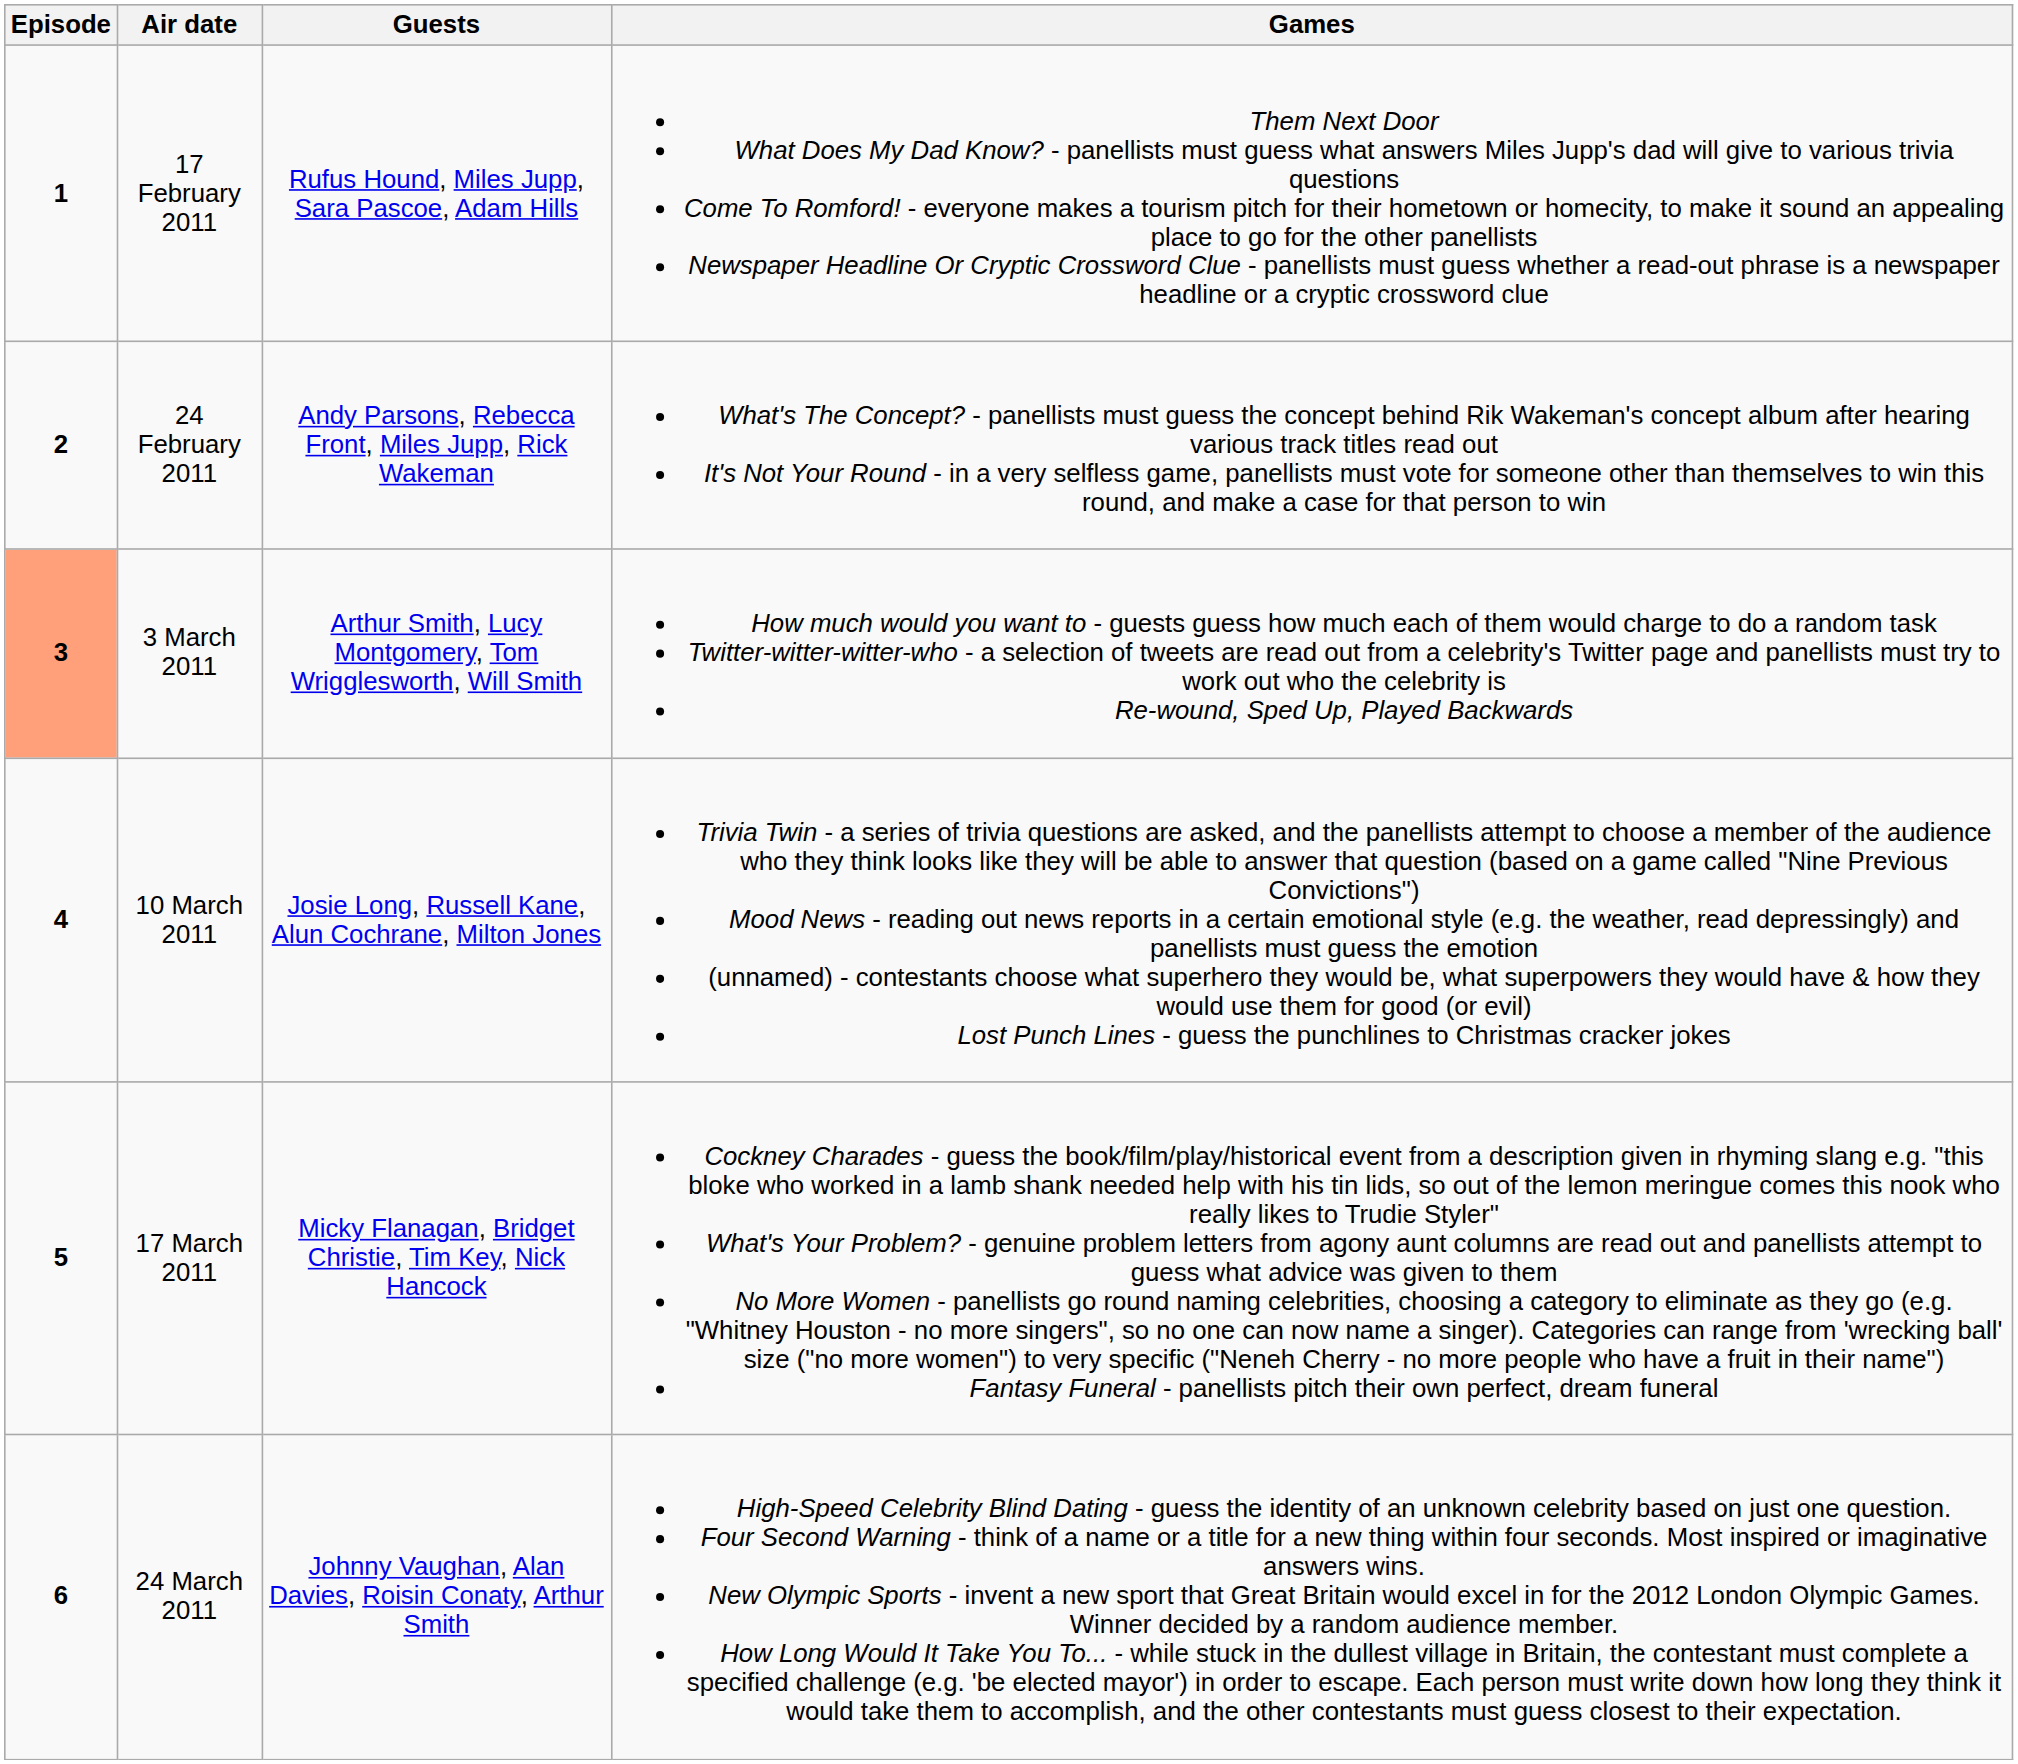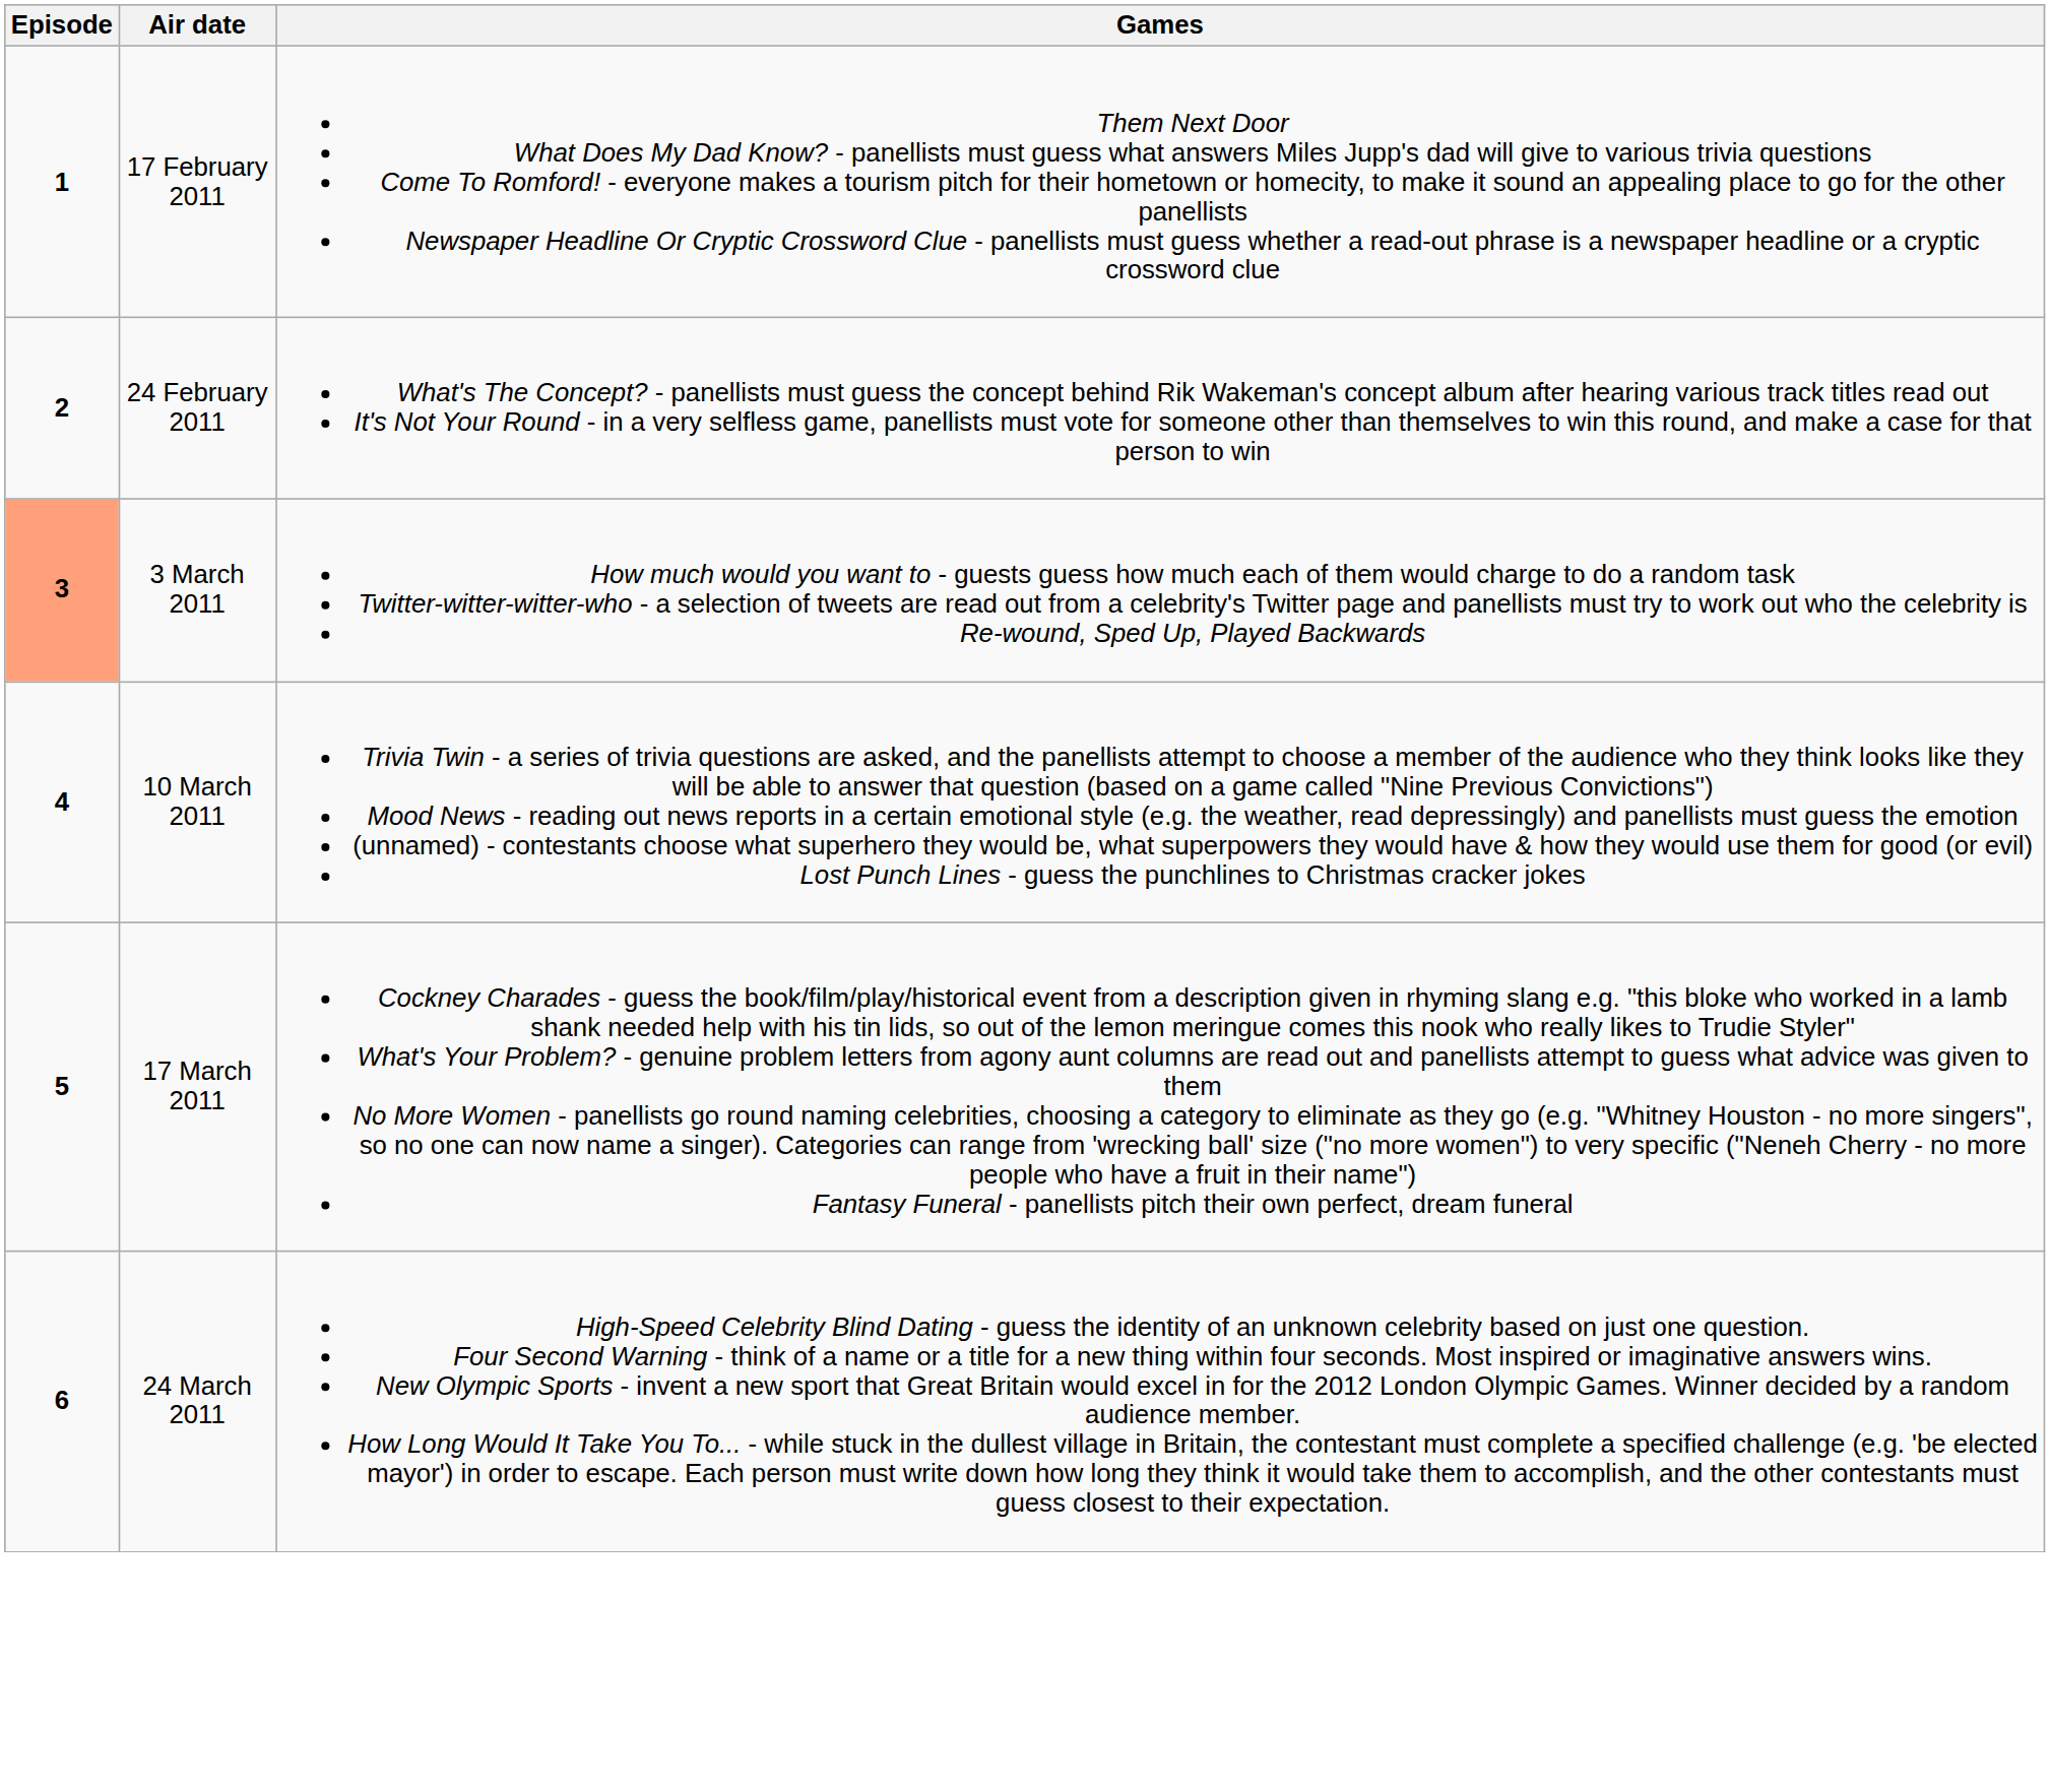 <table class="wikitable" style="text-align:center;">
 <tr>
 <th>Episode</th>
 <th>Air date</th>
-<th>Guests</th>
 <th>Games</th>
 </tr>
 <tr>
 <td><strong>1</strong></td>
 <td>17 February 2011</td>
-<td><a href='#'>Rufus Hound</a>, <a href='#'>Miles Jupp</a>, <a href='#'>Sara Pascoe</a>, <a href='#'>Adam Hills</a></td>
 <td><br><ul><li><em>Them Next Door</em></li><li><em>What Does My Dad Know?</em> - panellists must guess what answers Miles Jupp's dad will give to various trivia questions</li><li><em>Come To Romford!</em> - everyone makes a tourism pitch for their hometown or homecity, to make it sound an appealing place to go for the other panellists</li><li><em>Newspaper Headline Or Cryptic Crossword Clue</em> - panellists must guess whether a read-out phrase is a newspaper headline or a cryptic crossword clue</li></ul></td>
 </tr>
 <tr>
 <td><strong>2</strong></td>
 <td>24 February 2011</td>
-<td><a href='#'>Andy Parsons</a>, <a href='#'>Rebecca Front</a>, <a href='#'>Miles Jupp</a>, <a href='#'>Rick Wakeman</a></td>
 <td><br><ul><li><em>What's The Concept?</em> - panellists must guess the concept behind Rik Wakeman's concept album after hearing various track titles read out</li><li><em>It's Not Your Round</em> - in a very selfless game, panellists must vote for someone other than themselves to win this round, and make a case for that person to win</li></ul></td>
 </tr>
 <tr>
 <td style="background: lightsalmon;"><strong>3</strong></td>
 <td>3 March 2011</td>
-<td><a href='#'>Arthur Smith</a>, <a href='#'>Lucy Montgomery</a>, <a href='#'>Tom Wrigglesworth</a>, <a href='#'>Will Smith</a></td>
 <td><br><ul><li><em>How much would you want to</em> - guests guess how much each of them would charge to do a random task</li><li><em>Twitter-witter-witter-who</em> - a selection of tweets are read out from a celebrity's Twitter page and panellists must try to work out who the celebrity is</li><li><em>Re-wound, Sped Up, Played Backwards</em></li></ul></td>
 </tr>
 <tr>
 <td><strong>4</strong></td>
 <td>10 March 2011</td>
-<td><a href='#'>Josie Long</a>, <a href='#'>Russell Kane</a>, <a href='#'>Alun Cochrane</a>, <a href='#'>Milton Jones</a></td>
 <td><br><ul><li><em>Trivia Twin</em> - a series of trivia questions are asked, and the panellists attempt to choose a member of the audience who they think looks like they will be able to answer that question (based on a game called "Nine Previous Convictions")</li><li><em>Mood News</em> - reading out news reports in a certain emotional style (e.g. the weather, read depressingly) and panellists must guess the emotion</li><li>(unnamed) - contestants choose what superhero they would be, what superpowers they would have & how they would use them for good (or evil)</li><li><em>Lost Punch Lines</em> - guess the punchlines to Christmas cracker jokes</li></ul></td>
 </tr>
 <tr>
 <td><strong>5</strong></td>
 <td>17 March 2011</td>
-<td><a href='#'>Micky Flanagan</a>, <a href='#'>Bridget Christie</a>, <a href='#'>Tim Key</a>, <a href='#'>Nick Hancock</a></td>
 <td><br><ul><li><em>Cockney Charades</em> - guess the book/film/play/historical event from a description given in rhyming slang e.g. "this bloke who worked in a lamb shank needed help with his tin lids, so out of the lemon meringue comes this nook who really likes to Trudie Styler"</li><li><em>What's Your Problem?</em> - genuine problem letters from agony aunt columns are read out and panellists attempt to guess what advice was given to them</li><li><em>No More Women</em> - panellists go round naming celebrities, choosing a category to eliminate as they go (e.g. "Whitney Houston - no more singers", so no one can now name a singer). Categories can range from 'wrecking ball' size ("no more women") to very specific ("Neneh Cherry - no more people who have a fruit in their name")</li><li><em>Fantasy Funeral</em> - panellists pitch their own perfect, dream funeral</li></ul></td>
 </tr>
 <tr>
 <td><strong>6</strong></td>
 <td>24 March 2011</td>
-<td><a href='#'>Johnny Vaughan</a>, <a href='#'>Alan Davies</a>, <a href='#'>Roisin Conaty</a>, <a href='#'>Arthur Smith</a></td>
 <td><br><ul><li><em>High-Speed Celebrity Blind Dating</em> - guess the identity of an unknown celebrity based on just one question.</li><li><em>Four Second Warning</em> - think of a name or a title for a new thing within four seconds. Most inspired or imaginative answers wins.</li><li><em>New Olympic Sports</em> - invent a new sport that Great Britain would excel in for the 2012 London Olympic Games. Winner decided by a random audience member.</li><li><em>How Long Would It Take You To...</em> - while stuck in the dullest village in Britain, the contestant must complete a specified challenge (e.g. 'be elected mayor') in order to escape. Each person must write down how long they think it would take them to accomplish, and the other contestants must guess closest to their expectation.</li></ul></td>
 </tr>
 </table>
